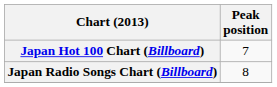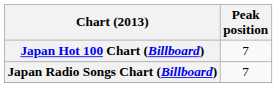 <table class="wikitable plainrowheaders">
 <tr>
 <th>Chart (2013)</th>
 <th>Peak<br>position</th>
 </tr>
 <tr>
 <th scope="row"><a href='#'>Japan Hot 100</a> Chart (<em><a href='#'>Billboard</a></em>)</th>
 <td style="text-align:center;">7</td>
 </tr>
 <tr>
 <th scope="row">Japan Radio Songs Chart (<em><a href='#'>Billboard</a></em>)</th>
-<td style="text-align:center;">8</td>
+<td style="text-align:center;">7</td>
 </tr>
 <tr>
 </tr>
 </table>
